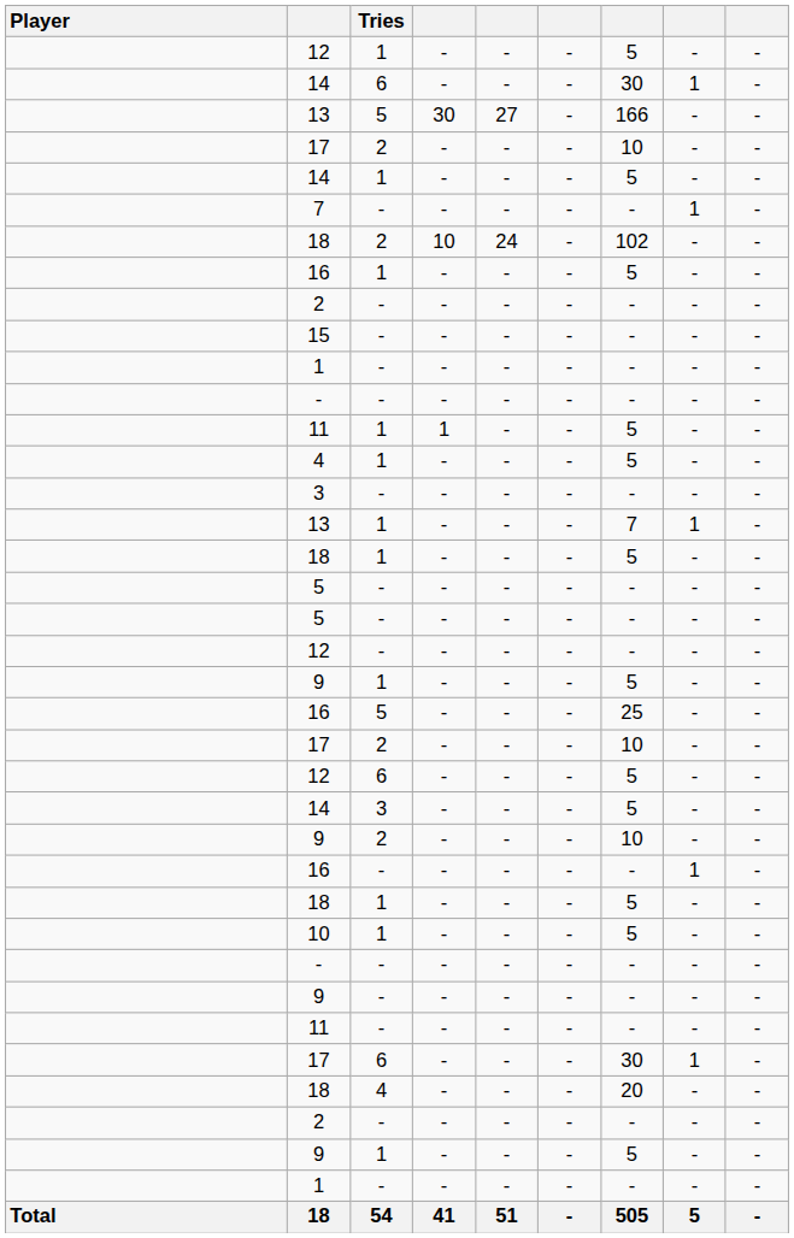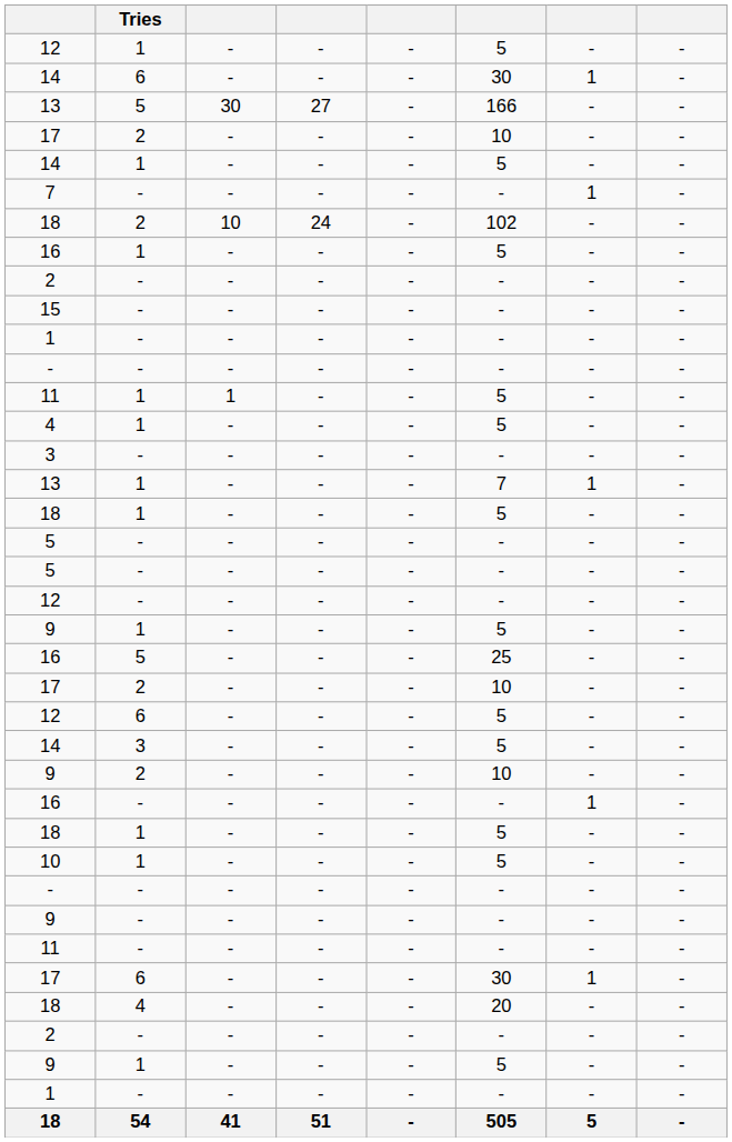 <table class="wikitable sortable" style="text-align:center; width:50%;">
 <tr>
-<th style="width:36%; text-align:left">Player</th>
 <th style="width:8%;"></th>
 <th style="width:8%;">Tries</th>
 <th style="width:8%;"></th>
 <th style="width:8%;"></th>
 <th style="width:8%;"></th>
 <th style="width:8%;"></th>
 <th style="width:8%;"></th>
 <th style="width:8%;"></th>
 </tr>
 <tr>
-<td style="text-align:left"></td>
 <td>12</td>
 <td>1</td>
 <td>-</td>
 <td>-</td>
 <td>-</td>
 <td>5</td>
 <td>-</td>
 <td>-</td>
 </tr>
 <tr>
-<td style="text-align:left"></td>
 <td>14</td>
 <td>6</td>
 <td>-</td>
 <td>-</td>
 <td>-</td>
 <td>30</td>
 <td>1</td>
 <td>-</td>
 </tr>
 <tr>
-<td style="text-align:left"></td>
 <td>13</td>
 <td>5</td>
 <td>30</td>
 <td>27</td>
 <td>-</td>
 <td>166</td>
 <td>-</td>
 <td>-</td>
 </tr>
 <tr>
-<td style="text-align:left"></td>
 <td>17</td>
 <td>2</td>
 <td>-</td>
 <td>-</td>
 <td>-</td>
 <td>10</td>
 <td>-</td>
 <td>-</td>
 </tr>
 <tr>
-<td style="text-align:left"></td>
 <td>14</td>
 <td>1</td>
 <td>-</td>
 <td>-</td>
 <td>-</td>
 <td>5</td>
 <td>-</td>
 <td>-</td>
 </tr>
 <tr>
-<td style="text-align:left"></td>
 <td>7</td>
 <td>-</td>
 <td>-</td>
 <td>-</td>
 <td>-</td>
 <td>-</td>
 <td>1</td>
 <td>-</td>
 </tr>
 <tr>
-<td style="text-align:left"></td>
 <td>18</td>
 <td>2</td>
 <td>10</td>
 <td>24</td>
 <td>-</td>
 <td>102</td>
 <td>-</td>
 <td>-</td>
 </tr>
 <tr>
-<td style="text-align:left"></td>
 <td>16</td>
 <td>1</td>
 <td>-</td>
 <td>-</td>
 <td>-</td>
 <td>5</td>
 <td>-</td>
 <td>-</td>
 </tr>
 <tr>
-<td style="text-align:left"></td>
 <td>2</td>
 <td>-</td>
 <td>-</td>
 <td>-</td>
 <td>-</td>
 <td>-</td>
 <td>-</td>
 <td>-</td>
 </tr>
 <tr>
-<td style="text-align:left"></td>
 <td>15</td>
 <td>-</td>
 <td>-</td>
 <td>-</td>
 <td>-</td>
 <td>-</td>
 <td>-</td>
 <td>-</td>
 </tr>
 <tr>
-<td style="text-align:left"></td>
 <td>1</td>
 <td>-</td>
 <td>-</td>
 <td>-</td>
 <td>-</td>
 <td>-</td>
 <td>-</td>
 <td>-</td>
 </tr>
 <tr>
-<td style="text-align:left"></td>
 <td>-</td>
 <td>-</td>
 <td>-</td>
 <td>-</td>
 <td>-</td>
 <td>-</td>
 <td>-</td>
 <td>-</td>
 </tr>
 <tr>
-<td style="text-align:left"></td>
 <td>11</td>
 <td>1</td>
 <td>1</td>
 <td>-</td>
 <td>-</td>
 <td>5</td>
 <td>-</td>
 <td>-</td>
 </tr>
 <tr>
-<td style="text-align:left"></td>
 <td>4</td>
 <td>1</td>
 <td>-</td>
 <td>-</td>
 <td>-</td>
 <td>5</td>
 <td>-</td>
 <td>-</td>
 </tr>
 <tr>
-<td style="text-align:left"></td>
 <td>3</td>
 <td>-</td>
 <td>-</td>
 <td>-</td>
 <td>-</td>
 <td>-</td>
 <td>-</td>
 <td>-</td>
 </tr>
 <tr>
-<td style="text-align:left"></td>
 <td>13</td>
 <td>1</td>
 <td>-</td>
 <td>-</td>
 <td>-</td>
 <td>7</td>
 <td>1</td>
 <td>-</td>
 </tr>
 <tr>
-<td style="text-align:left"></td>
 <td>18</td>
 <td>1</td>
 <td>-</td>
 <td>-</td>
 <td>-</td>
 <td>5</td>
 <td>-</td>
 <td>-</td>
 </tr>
 <tr>
-<td style="text-align:left"></td>
 <td>5</td>
 <td>-</td>
 <td>-</td>
 <td>-</td>
 <td>-</td>
 <td>-</td>
 <td>-</td>
 <td>-</td>
 </tr>
 <tr>
-<td style="text-align:left"></td>
 <td>5</td>
 <td>-</td>
 <td>-</td>
 <td>-</td>
 <td>-</td>
 <td>-</td>
 <td>-</td>
 <td>-</td>
 </tr>
 <tr>
-<td style="text-align:left"></td>
 <td>12</td>
 <td>-</td>
 <td>-</td>
 <td>-</td>
 <td>-</td>
 <td>-</td>
 <td>-</td>
 <td>-</td>
 </tr>
 <tr>
-<td style="text-align:left"></td>
 <td>9</td>
 <td>1</td>
 <td>-</td>
 <td>-</td>
 <td>-</td>
 <td>5</td>
 <td>-</td>
 <td>-</td>
 </tr>
 <tr>
-<td style="text-align:left"></td>
 <td>16</td>
 <td>5</td>
 <td>-</td>
 <td>-</td>
 <td>-</td>
 <td>25</td>
 <td>-</td>
 <td>-</td>
 </tr>
 <tr>
-<td style="text-align:left"></td>
 <td>17</td>
 <td>2</td>
 <td>-</td>
 <td>-</td>
 <td>-</td>
 <td>10</td>
 <td>-</td>
 <td>-</td>
 </tr>
 <tr>
-<td style="text-align:left"></td>
 <td>12</td>
 <td>6</td>
 <td>-</td>
 <td>-</td>
 <td>-</td>
 <td>5</td>
 <td>-</td>
 <td>-</td>
 </tr>
 <tr>
-<td style="text-align:left"></td>
 <td>14</td>
 <td>3</td>
 <td>-</td>
 <td>-</td>
 <td>-</td>
 <td>5</td>
 <td>-</td>
 <td>-</td>
 </tr>
 <tr>
-<td style="text-align:left"></td>
 <td>9</td>
 <td>2</td>
 <td>-</td>
 <td>-</td>
 <td>-</td>
 <td>10</td>
 <td>-</td>
 <td>-</td>
 </tr>
 <tr>
-<td style="text-align:left"></td>
 <td>16</td>
 <td>-</td>
 <td>-</td>
 <td>-</td>
 <td>-</td>
 <td>-</td>
 <td>1</td>
 <td>-</td>
 </tr>
 <tr>
-<td style="text-align:left"></td>
 <td>18</td>
 <td>1</td>
 <td>-</td>
 <td>-</td>
 <td>-</td>
 <td>5</td>
 <td>-</td>
 <td>-</td>
 </tr>
 <tr>
-<td style="text-align:left"></td>
 <td>10</td>
 <td>1</td>
 <td>-</td>
 <td>-</td>
 <td>-</td>
 <td>5</td>
 <td>-</td>
 <td>-</td>
 </tr>
 <tr>
-<td style="text-align:left"></td>
 <td>-</td>
 <td>-</td>
 <td>-</td>
 <td>-</td>
 <td>-</td>
 <td>-</td>
 <td>-</td>
 <td>-</td>
 </tr>
 <tr>
-<td style="text-align:left"></td>
 <td>9</td>
 <td>-</td>
 <td>-</td>
 <td>-</td>
 <td>-</td>
 <td>-</td>
 <td>-</td>
 <td>-</td>
 </tr>
 <tr>
-<td style="text-align:left"></td>
 <td>11</td>
 <td>-</td>
 <td>-</td>
 <td>-</td>
 <td>-</td>
 <td>-</td>
 <td>-</td>
 <td>-</td>
 </tr>
 <tr>
-<td style="text-align:left"></td>
 <td>17</td>
 <td>6</td>
 <td>-</td>
 <td>-</td>
 <td>-</td>
 <td>30</td>
 <td>1</td>
 <td>-</td>
 </tr>
 <tr>
-<td style="text-align:left"></td>
 <td>18</td>
 <td>4</td>
 <td>-</td>
 <td>-</td>
 <td>-</td>
 <td>20</td>
 <td>-</td>
 <td>-</td>
 </tr>
 <tr>
-<td style="text-align:left"></td>
 <td>2</td>
 <td>-</td>
 <td>-</td>
 <td>-</td>
 <td>-</td>
 <td>-</td>
 <td>-</td>
 <td>-</td>
 </tr>
 <tr>
-<td style="text-align:left"></td>
 <td>9</td>
 <td>1</td>
 <td>-</td>
 <td>-</td>
 <td>-</td>
 <td>5</td>
 <td>-</td>
 <td>-</td>
 </tr>
 <tr>
-<td style="text-align:left"></td>
 <td>1</td>
 <td>-</td>
 <td>-</td>
 <td>-</td>
 <td>-</td>
 <td>-</td>
 <td>-</td>
 <td>-</td>
 </tr>
 <tr>
-<th style="text-align:left">Total</th>
 <th>18</th>
 <th>54</th>
 <th>41</th>
 <th>51</th>
 <th>-</th>
 <th>505</th>
 <th>5</th>
 <th>-</th>
 </tr>
 </table>
